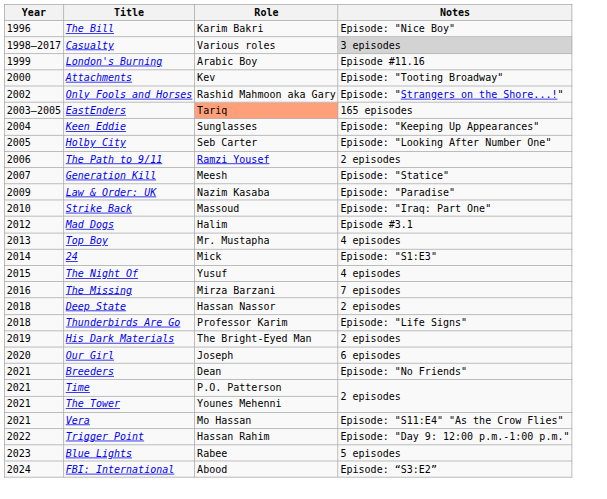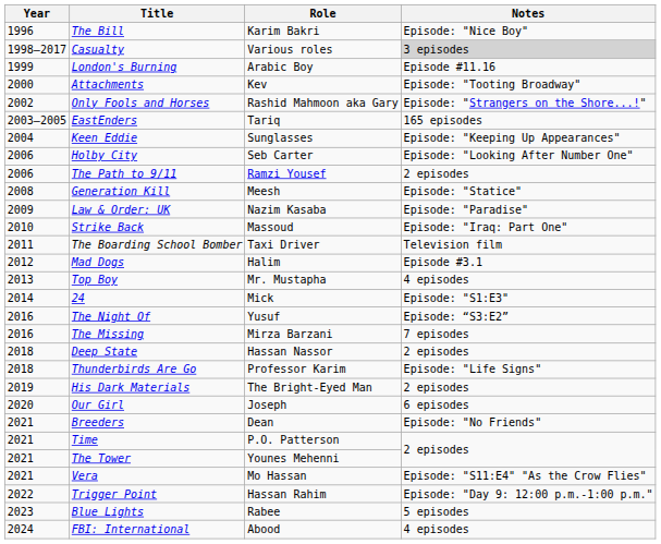 <table class="wikitable sortable">
 <tr>
 <th>Year</th>
 <th>Title</th>
 <th>Role</th>
 <th>Notes</th>
 </tr>
 <tr>
 <td>1996</td>
 <td><em><a href='#'>The Bill</a></em></td>
 <td>Karim Bakri</td>
 <td>Episode: "Nice Boy"</td>
 </tr>
 <tr>
 <td>1998–2017</td>
 <td><a href='#'><em>Casualty</em></a></td>
 <td>Various roles</td>
 <td style="background: lightgrey;">3 episodes</td>
 </tr>
 <tr>
 <td>1999</td>
 <td><a href='#'><em>London's Burning</em></a></td>
 <td>Arabic Boy</td>
 <td>Episode #11.16</td>
 </tr>
 <tr>
 <td>2000</td>
 <td><a href='#'><em>Attachments</em></a></td>
 <td>Kev</td>
 <td>Episode: "Tooting Broadway"</td>
 </tr>
 <tr>
 <td>2002</td>
 <td><em><a href='#'>Only Fools and Horses</a></em></td>
 <td>Rashid Mahmoon aka Gary</td>
 <td>Episode: "<a href='#'>Strangers on the Shore...!</a>"</td>
 </tr>
 <tr>
 <td>2003–2005</td>
 <td><em><a href='#'>EastEnders</a></em></td>
-<td style="background: lightsalmon;">Tariq</td>
+<td>Tariq</td>
 <td>165 episodes</td>
 </tr>
 <tr>
 <td>2004</td>
 <td><em><a href='#'>Keen Eddie</a></em></td>
 <td>Sunglasses</td>
 <td>Episode: "Keeping Up Appearances"</td>
 </tr>
 <tr>
-<td>2005</td>
+<td>2006</td>
 <td><em><a href='#'>Holby City</a></em></td>
 <td>Seb Carter</td>
 <td>Episode: "Looking After Number One"</td>
 </tr>
 <tr>
 <td>2006</td>
 <td><em><a href='#'>The Path to 9/11</a></em></td>
 <td><a href='#'>Ramzi Yousef</a></td>
 <td>2 episodes</td>
 </tr>
 <tr>
-<td>2007</td>
+<td>2008</td>
 <td><a href='#'><em>Generation Kill</em></a></td>
 <td>Meesh</td>
 <td>Episode: "Statice"</td>
 </tr>
 <tr>
 <td>2009</td>
 <td><em><a href='#'>Law & Order: UK</a></em></td>
 <td>Nazim Kasaba</td>
 <td>Episode: "Paradise"</td>
 </tr>
 <tr>
 <td>2010</td>
 <td><a href='#'><em>Strike Back</em></a></td>
 <td>Massoud</td>
 <td>Episode: "Iraq: Part One"</td>
+</tr>
+<tr>
+<td>2011</td>
+<td><em>The Boarding School Bomber</em></td>
+<td>Taxi Driver</td>
+<td>Television film</td>
 </tr>
 <tr>
 <td>2012</td>
 <td><a href='#'><em>Mad Dogs</em></a></td>
 <td>Halim</td>
 <td>Episode #3.1</td>
 </tr>
 <tr>
 <td>2013</td>
 <td><em><a href='#'>Top Boy</a></em></td>
 <td>Mr. Mustapha</td>
 <td>4 episodes</td>
 </tr>
 <tr>
 <td>2014</td>
 <td><a href='#'><em>24</em></a></td>
 <td>Mick</td>
 <td>Episode: "S1:E3"</td>
 </tr>
 <tr>
-<td>2015</td>
+<td>2016</td>
 <td><em><a href='#'>The Night Of</a></em></td>
 <td>Yusuf</td>
-<td>4 episodes</td>
+<td>Episode: “S3:E2”</td>
 </tr>
 <tr>
 <td>2016</td>
 <td><a href='#'><em>The Missing</em></a></td>
 <td>Mirza Barzani</td>
 <td>7 episodes</td>
 </tr>
 <tr>
 <td>2018</td>
 <td><a href='#'><em>Deep State</em></a></td>
 <td>Hassan Nassor</td>
 <td>2 episodes</td>
 </tr>
 <tr>
 <td>2018</td>
 <td><a href='#'><em>Thunderbirds Are Go</em></a></td>
 <td>Professor Karim</td>
 <td>Episode: "Life Signs"</td>
 </tr>
 <tr>
 <td>2019</td>
 <td><a href='#'><em>His Dark Materials</em></a></td>
 <td>The Bright-Eyed Man</td>
 <td>2 episodes</td>
 </tr>
 <tr>
 <td>2020</td>
 <td><em><a href='#'>Our Girl</a></em></td>
 <td>Joseph</td>
 <td>6 episodes</td>
 </tr>
 <tr>
 <td>2021</td>
 <td><a href='#'><em>Breeders</em></a></td>
 <td>Dean</td>
 <td>Episode: "No Friends"</td>
 </tr>
 <tr>
 <td>2021</td>
 <td><a href='#'><em>Time</em></a></td>
 <td>P.O. Patterson</td>
 <td rowspan="2">2 episodes</td>
 </tr>
 <tr>
 <td>2021</td>
 <td><em><a href='#'>The Tower</a></em></td>
 <td>Younes Mehenni</td>
 </tr>
 <tr>
 <td>2021</td>
 <td><a href='#'><em>Vera</em></a></td>
 <td>Mo Hassan</td>
 <td>Episode: "S11:E4" "As the Crow Flies"</td>
 </tr>
 <tr>
 <td>2022</td>
 <td><a href='#'><em>Trigger Point</em></a></td>
 <td>Hassan Rahim</td>
 <td>Episode: "Day 9: 12:00 p.m.-1:00 p.m."</td>
 </tr>
 <tr>
 <td>2023</td>
 <td><em><a href='#'>Blue Lights</a></em></td>
 <td>Rabee</td>
 <td>5 episodes</td>
 </tr>
 <tr>
 <td>2024</td>
 <td><em><a href='#'> FBI: International</a></em></td>
 <td>Abood</td>
-<td>Episode: “S3:E2”</td>
+<td>4 episodes</td>
 </tr>
 </table>
